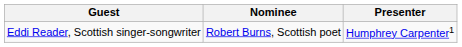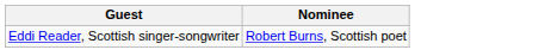 <table class="wikitable">
 <tr>
 <th>Guest</th>
 <th>Nominee</th>
-<th>Presenter</th>
 </tr>
 <tr>
 <td><a href='#'>Eddi Reader</a>, Scottish singer-songwriter</td>
 <td><a href='#'>Robert Burns</a>, Scottish poet</td>
-<td><a href='#'>Humphrey Carpenter</a><sup>1</sup></td>
 </tr>
 </table>
